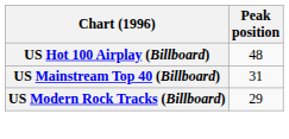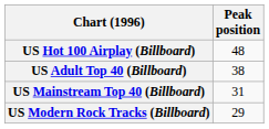 <table class="wikitable sortable plainrowheaders">
 <tr>
 <th scope="col">Chart (1996)</th>
 <th scope="col">Peak<br>position</th>
 </tr>
 <tr>
 <th scope="row">US <a href='#'>Hot 100 Airplay</a> (<em>Billboard</em>)</th>
 <td align="center">48</td>
 </tr>
 <tr>
+<th scope="row">US <a href='#'>Adult Top 40</a> (<em>Billboard</em>)</th>
+<td align="center">38</td>
+</tr>
+<tr>
 <th scope="row">US <a href='#'>Mainstream Top 40</a> (<em>Billboard</em>)</th>
 <td align="center">31</td>
 </tr>
 <tr>
 <th scope="row">US <a href='#'>Modern Rock Tracks</a> (<em>Billboard</em>)</th>
 <td align="center">29</td>
 </tr>
 </table>
